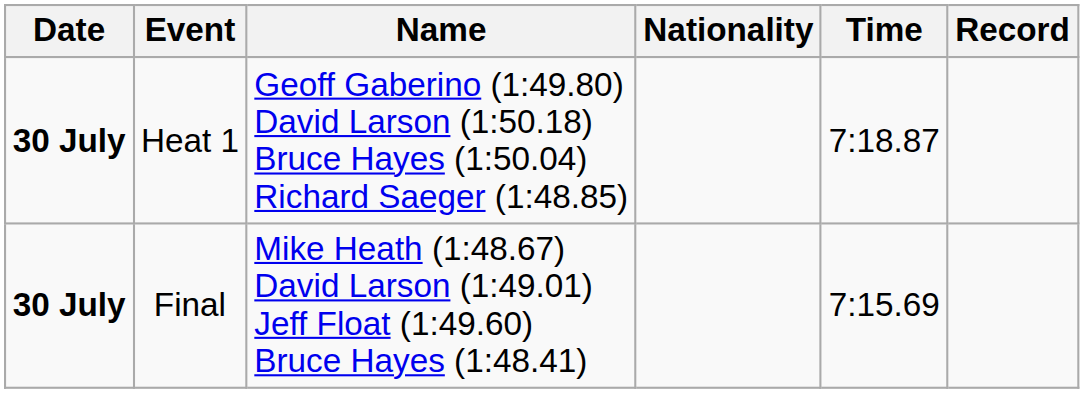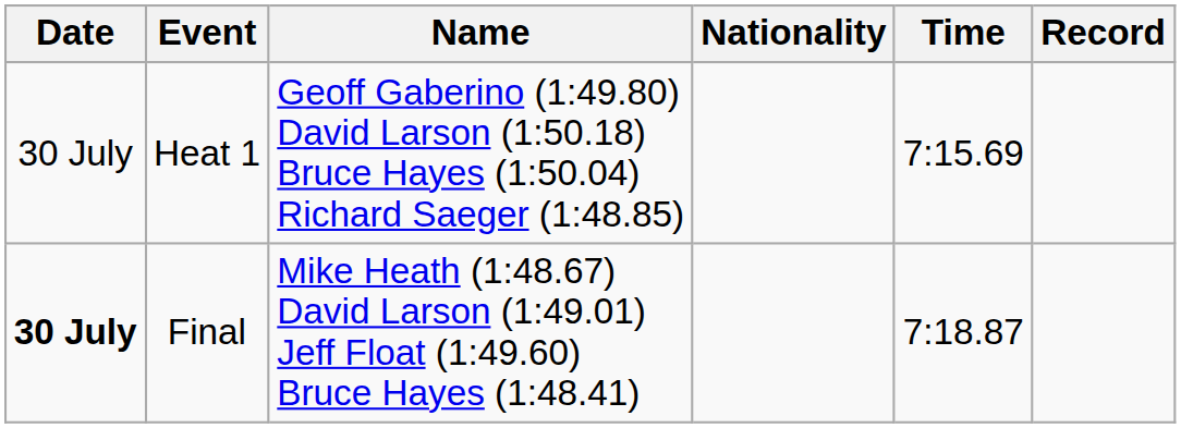 <table class=wikitable style=text-align:center>
 <tr>
 <th>Date</th>
 <th>Event</th>
 <th>Name</th>
 <th>Nationality</th>
 <th>Time</th>
 <th>Record</th>
 </tr>
 <tr>
-<td><strong>30 July</strong></td>
+<td>30 July</td>
 <td>Heat 1</td>
 <td align=left><a href='#'>Geoff Gaberino</a> (1:49.80)<br><a href='#'>David Larson</a> (1:50.18)<br><a href='#'>Bruce Hayes</a> (1:50.04)<br><a href='#'>Richard Saeger</a> (1:48.85)</td>
 <td align=left></td>
-<td>7:18.87</td>
+<td>7:15.69</td>
 <td></td>
 </tr>
 <tr>
 <td><strong>30 July</strong></td>
 <td>Final</td>
 <td align=left><a href='#'>Mike Heath</a> (1:48.67)<br><a href='#'>David Larson</a> (1:49.01)<br><a href='#'>Jeff Float</a> (1:49.60)<br><a href='#'>Bruce Hayes</a> (1:48.41)</td>
 <td align=left></td>
-<td>7:15.69</td>
+<td>7:18.87</td>
 <td></td>
 </tr>
 </table>
